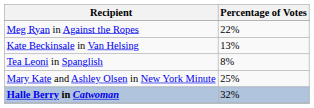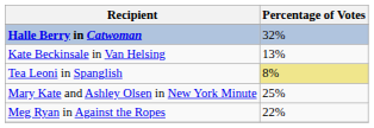 <table class="wikitable sortable plainrowheaders" align="centre">
 <tr>
 <th>Recipient</th>
 <th>Percentage of Votes</th>
 </tr>
 <tr>
 </tr>
-<tr>
-<td><a href='#'>Meg Ryan</a> in </em><a href='#'>Against the Ropes</a><em></td>
-<td>22%</td>
+<tr style="background:#B0C4DE;">
+<td><strong><a href='#'>Halle Berry</a> in <em><a href='#'>Catwoman</a><strong><em></td>
+<td></strong>32%<strong></td>
 </tr>
 <tr>
 <td><a href='#'>Kate Beckinsale</a> in </em><a href='#'>Van Helsing</a><em></td>
 <td>13%</td>
 </tr>
 <tr>
 <td><a href='#'>Tea Leoni</a> in </em><a href='#'>Spanglish</a><em></td>
-<td>8%</td>
+<td style="background: khaki;">8%</td>
 </tr>
 <tr>
 <td><a href='#'>Mary Kate</a> and <a href='#'>Ashley Olsen</a> in </em><a href='#'>New York Minute</a><em></td>
 <td>25%</td>
 </tr>
-<tr style="background:#B0C4DE;">
-<td><strong><a href='#'>Halle Berry</a> in <em><a href='#'>Catwoman</a><strong><em></td>
-<td></strong>32%<strong></td>
+<tr>
+<td><a href='#'>Meg Ryan</a> in </em><a href='#'>Against the Ropes</a><em></td>
+<td>22%</td>
 </tr>
 <tr>
 </tr>
 </table>
